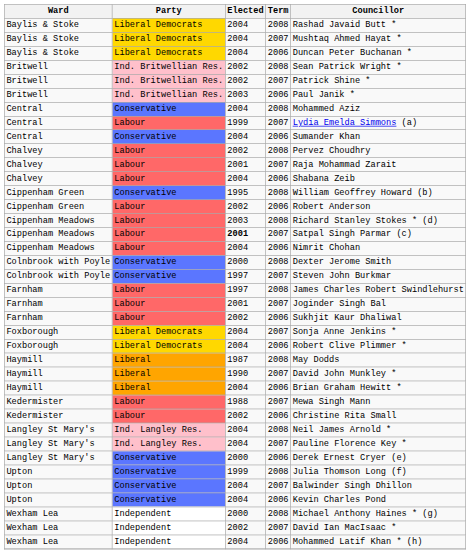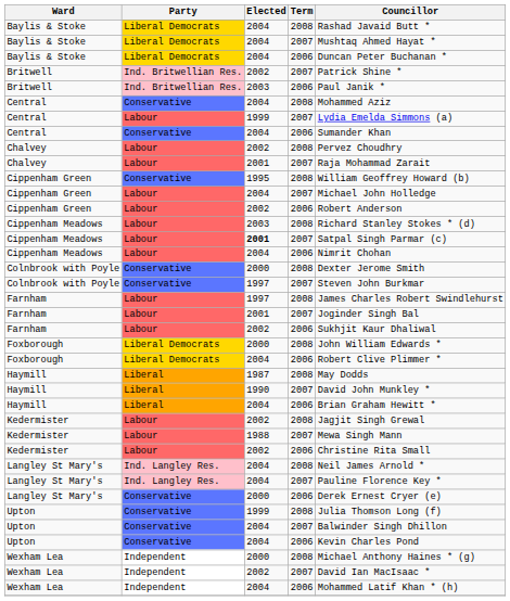 <table class="wikitable" style="font-size: 95%;">
 <tr>
 <th>Ward</th>
 <th>Party</th>
 <th>Elected</th>
 <th>Term</th>
 <th>Councillor</th>
 </tr>
 <tr>
 <td>Baylis & Stoke</td>
 <td bgcolor="FFD800">Liberal Democrats</td>
 <td>2004</td>
 <td>2008</td>
 <td>Rashad Javaid Butt *</td>
 </tr>
 <tr>
 <td>Baylis & Stoke</td>
 <td bgcolor="FFD800">Liberal Democrats</td>
 <td>2004</td>
 <td>2007</td>
 <td>Mushtaq Ahmed Hayat *</td>
 </tr>
 <tr>
 <td>Baylis & Stoke</td>
 <td bgcolor="FFD800">Liberal Democrats</td>
 <td>2004</td>
 <td>2006</td>
 <td>Duncan Peter Buchanan *</td>
-</tr>
-<tr>
-<td>Britwell</td>
-<td bgcolor="pink">Ind. Britwellian Res.</td>
-<td>2002</td>
-<td>2008</td>
-<td>Sean Patrick Wright *</td>
 </tr>
 <tr>
 <td>Britwell</td>
 <td bgcolor="pink">Ind. Britwellian Res.</td>
 <td>2002</td>
 <td>2007</td>
 <td>Patrick Shine *</td>
 </tr>
 <tr>
 <td>Britwell</td>
 <td bgcolor="pink">Ind. Britwellian Res.</td>
 <td>2003</td>
 <td>2006</td>
 <td>Paul Janik *</td>
 </tr>
 <tr>
 <td>Central</td>
 <td bgcolor="5B76FF">Conservative</td>
 <td>2004</td>
 <td>2008</td>
 <td>Mohammed Aziz</td>
 </tr>
 <tr>
 <td>Central</td>
 <td bgcolor="FF6868">Labour</td>
 <td>1999</td>
 <td>2007</td>
 <td><a href='#'>Lydia Emelda Simmons</a> (a)</td>
 </tr>
 <tr>
 <td>Central</td>
 <td bgcolor="5B76FF">Conservative</td>
 <td>2004</td>
 <td>2006</td>
 <td>Sumander Khan</td>
 </tr>
 <tr>
 <td>Chalvey</td>
 <td bgcolor="FF6868">Labour</td>
 <td>2002</td>
 <td>2008</td>
 <td>Pervez Choudhry</td>
 </tr>
 <tr>
 <td>Chalvey</td>
 <td bgcolor="FF6868">Labour</td>
 <td>2001</td>
 <td>2007</td>
 <td>Raja Mohammad Zarait</td>
 </tr>
 <tr>
-<td>Chalvey</td>
-<td bgcolor="FF6868">Labour</td>
-<td>2004</td>
-<td>2006</td>
-<td>Shabana Zeib</td>
-</tr>
-<tr>
 <td>Cippenham Green</td>
 <td bgcolor="5B76FF">Conservative</td>
 <td>1995</td>
 <td>2008</td>
 <td>William Geoffrey Howard (b)</td>
+</tr>
+<tr>
+<td>Cippenham Green</td>
+<td bgcolor="FF6868">Labour</td>
+<td>2004</td>
+<td>2007</td>
+<td>Michael John Holledge</td>
 </tr>
 <tr>
 <td>Cippenham Green</td>
 <td bgcolor="FF6868">Labour</td>
 <td>2002</td>
 <td>2006</td>
 <td>Robert Anderson</td>
 </tr>
 <tr>
 <td>Cippenham Meadows</td>
 <td bgcolor="FF6868">Labour</td>
 <td>2003</td>
 <td>2008</td>
 <td>Richard Stanley Stokes * (d)</td>
 </tr>
 <tr>
 <td>Cippenham Meadows</td>
 <td bgcolor="FF6868">Labour</td>
 <td><strong>2001</strong></td>
 <td>2007</td>
 <td>Satpal Singh Parmar (c)</td>
 </tr>
 <tr>
 <td>Cippenham Meadows</td>
 <td bgcolor="FF6868">Labour</td>
 <td>2004</td>
 <td>2006</td>
 <td>Nimrit Chohan</td>
 </tr>
 <tr>
 <td>Colnbrook with Poyle</td>
 <td bgcolor="5B76FF">Conservative</td>
 <td>2000</td>
 <td>2008</td>
 <td>Dexter Jerome Smith</td>
 </tr>
 <tr>
 <td>Colnbrook with Poyle</td>
 <td bgcolor="5B76FF">Conservative</td>
 <td>1997</td>
 <td>2007</td>
 <td>Steven John Burkmar</td>
 </tr>
 <tr>
 <td>Farnham</td>
 <td bgcolor="FF6868">Labour</td>
 <td>1997</td>
 <td>2008</td>
 <td>James Charles Robert Swindlehurst</td>
 </tr>
 <tr>
 <td>Farnham</td>
 <td bgcolor="FF6868">Labour</td>
 <td>2001</td>
 <td>2007</td>
 <td>Joginder Singh Bal</td>
 </tr>
 <tr>
 <td>Farnham</td>
 <td bgcolor="FF6868">Labour</td>
 <td>2002</td>
 <td>2006</td>
 <td>Sukhjit Kaur Dhaliwal</td>
 </tr>
 <tr>
 <td>Foxborough</td>
 <td bgcolor="FFD800">Liberal Democrats</td>
-<td>2004</td>
-<td>2007</td>
-<td>Sonja Anne Jenkins *</td>
+<td>2000</td>
+<td>2008</td>
+<td>John William Edwards *</td>
 </tr>
 <tr>
 <td>Foxborough</td>
 <td bgcolor="FFD800">Liberal Democrats</td>
 <td>2004</td>
 <td>2006</td>
 <td>Robert Clive Plimmer *</td>
 </tr>
 <tr>
 <td>Haymill</td>
 <td bgcolor="orange">Liberal</td>
 <td>1987</td>
 <td>2008</td>
 <td>May Dodds</td>
 </tr>
 <tr>
 <td>Haymill</td>
 <td bgcolor="orange">Liberal</td>
 <td>1990</td>
 <td>2007</td>
 <td>David John Munkley *</td>
 </tr>
 <tr>
 <td>Haymill</td>
 <td bgcolor="orange">Liberal</td>
 <td>2004</td>
 <td>2006</td>
 <td>Brian Graham Hewitt *</td>
+</tr>
+<tr>
+<td>Kedermister</td>
+<td bgcolor="FF6868">Labour</td>
+<td>2002</td>
+<td>2008</td>
+<td>Jagjit Singh Grewal</td>
 </tr>
 <tr>
 <td>Kedermister</td>
 <td bgcolor="FF6868">Labour</td>
 <td>1988</td>
 <td>2007</td>
 <td>Mewa Singh Mann</td>
 </tr>
 <tr>
 <td>Kedermister</td>
 <td bgcolor="FF6868">Labour</td>
 <td>2002</td>
 <td>2006</td>
 <td>Christine Rita Small</td>
 </tr>
 <tr>
 <td>Langley St Mary's</td>
 <td bgcolor="pink">Ind. Langley Res.</td>
 <td>2004</td>
 <td>2008</td>
 <td>Neil James Arnold *</td>
 </tr>
 <tr>
 <td>Langley St Mary's</td>
 <td bgcolor="pink">Ind. Langley Res.</td>
 <td>2004</td>
 <td>2007</td>
 <td>Pauline Florence Key *</td>
 </tr>
 <tr>
 <td>Langley St Mary's</td>
 <td bgcolor="5B76FF">Conservative</td>
 <td>2000</td>
 <td>2006</td>
 <td>Derek Ernest Cryer (e)</td>
 </tr>
 <tr>
 <td>Upton</td>
 <td bgcolor="5B76FF">Conservative</td>
 <td>1999</td>
 <td>2008</td>
 <td>Julia Thomson Long (f)</td>
 </tr>
 <tr>
 <td>Upton</td>
 <td bgcolor="5B76FF">Conservative</td>
 <td>2004</td>
 <td>2007</td>
 <td>Balwinder Singh Dhillon</td>
 </tr>
 <tr>
 <td>Upton</td>
 <td bgcolor="5B76FF">Conservative</td>
 <td>2004</td>
 <td>2006</td>
 <td>Kevin Charles Pond</td>
 </tr>
 <tr>
 <td>Wexham Lea</td>
 <td bgcolor="white">Independent</td>
 <td>2000</td>
 <td>2008</td>
 <td>Michael Anthony Haines * (g)</td>
 </tr>
 <tr>
 <td>Wexham Lea</td>
 <td bgcolor="white">Independent</td>
 <td>2002</td>
 <td>2007</td>
 <td>David Ian MacIsaac *</td>
 </tr>
 <tr>
 <td>Wexham Lea</td>
 <td bgcolor="white">Independent</td>
 <td>2004</td>
 <td>2006</td>
 <td>Mohammed Latif Khan * (h)</td>
 </tr>
 <tr>
 </tr>
 </table>
